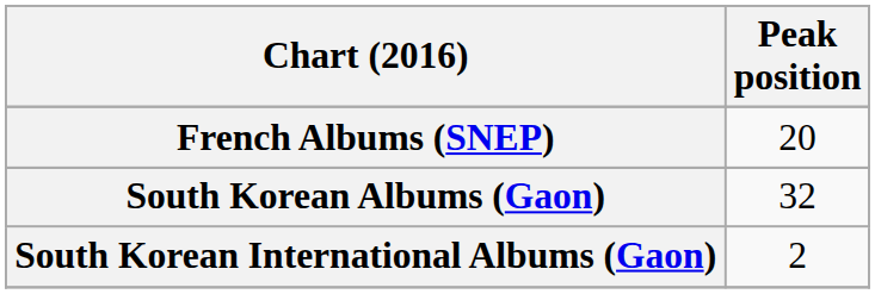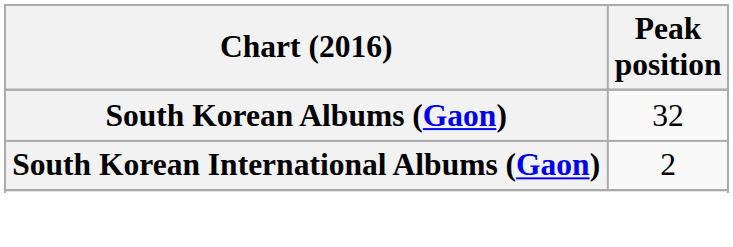 <table class="wikitable sortable plainrowheaders" style="text-align:center">
 <tr>
 <th scope="col">Chart (2016)</th>
 <th scope="col">Peak<br>position</th>
 </tr>
 <tr>
 </tr>
 <tr>
 </tr>
 <tr>
 </tr>
 <tr>
 </tr>
 <tr>
 </tr>
 <tr>
-</tr>
-<tr>
-<th scope="row">French Albums (<a href='#'>SNEP</a>)</th>
-<td>20</td>
 </tr>
 <tr>
 </tr>
 <tr>
 </tr>
 <tr>
 </tr>
 <tr>
 </tr>
 <tr>
 </tr>
 <tr>
 </tr>
 <tr>
 </tr>
 <tr>
 </tr>
 <tr>
 </tr>
 <tr>
 </tr>
 <tr>
 <th scope="row">South Korean Albums (<a href='#'>Gaon</a>)</th>
 <td>32</td>
 </tr>
 <tr>
 <th scope="row">South Korean International Albums (<a href='#'>Gaon</a>)</th>
 <td>2</td>
 </tr>
 <tr>
 </tr>
 <tr>
 </tr>
 <tr>
 </tr>
 <tr>
 </tr>
 <tr>
 </tr>
 </table>
